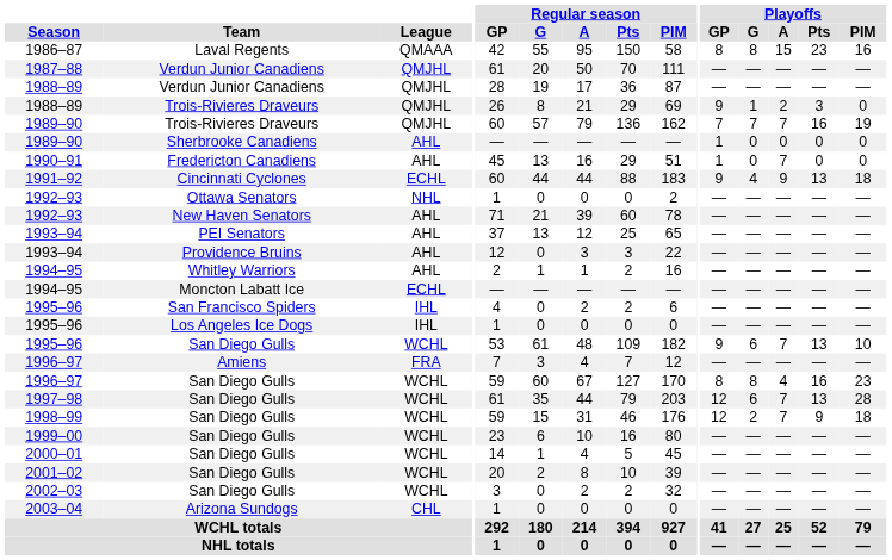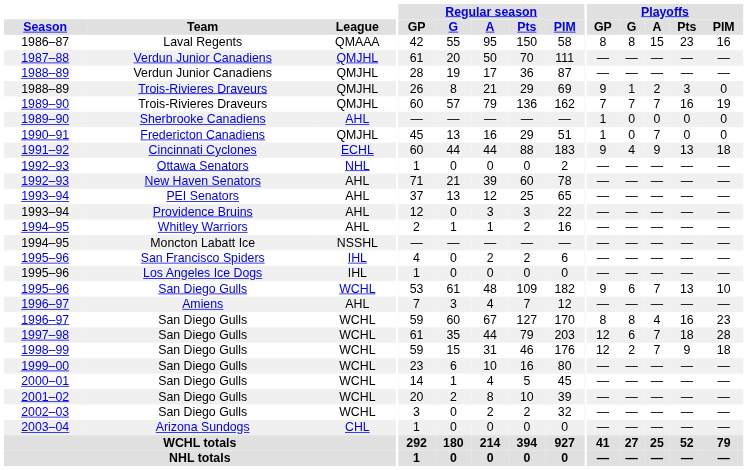 <table border="0" cellpadding="1" cellspacing="0" style="text-align:center; width:60em">
 <tr bgcolor="#e0e0e0">
 <th colspan="3" bgcolor="#ffffff"></th>
 <th rowspan="100" bgcolor="#ffffff"></th>
 <th colspan="5"><a href='#'>Regular season</a></th>
 <th rowspan="100" bgcolor="#ffffff"></th>
 <th colspan="5"><a href='#'>Playoffs</a></th>
 </tr>
 <tr bgcolor="#e0e0e0">
 <th><a href='#'>Season</a></th>
 <th>Team</th>
 <th>League</th>
 <th>GP</th>
 <th><a href='#'>G</a></th>
 <th><a href='#'>A</a></th>
 <th><a href='#'>Pts</a></th>
 <th><a href='#'>PIM</a></th>
 <th>GP</th>
 <th>G</th>
 <th>A</th>
 <th>Pts</th>
 <th>PIM</th>
 </tr>
 <tr>
 <td>1986–87</td>
 <td>Laval Regents</td>
 <td>QMAAA</td>
 <td>42</td>
 <td>55</td>
 <td>95</td>
 <td>150</td>
 <td>58</td>
 <td>8</td>
 <td>8</td>
 <td>15</td>
 <td>23</td>
 <td>16</td>
 </tr>
 <tr bgcolor="#f0f0f0">
 <td><a href='#'>1987–88</a></td>
 <td><a href='#'>Verdun Junior Canadiens</a></td>
 <td><a href='#'>QMJHL</a></td>
 <td>61</td>
 <td>20</td>
 <td>50</td>
 <td>70</td>
 <td>111</td>
 <td>—</td>
 <td>—</td>
 <td>—</td>
 <td>—</td>
 <td>—</td>
 </tr>
 <tr>
 <td><a href='#'>1988–89</a></td>
 <td>Verdun Junior Canadiens</td>
 <td>QMJHL</td>
 <td>28</td>
 <td>19</td>
 <td>17</td>
 <td>36</td>
 <td>87</td>
 <td>—</td>
 <td>—</td>
 <td>—</td>
 <td>—</td>
 <td>—</td>
 </tr>
 <tr bgcolor="#f0f0f0">
 <td>1988–89</td>
 <td><a href='#'>Trois-Rivieres Draveurs</a></td>
 <td>QMJHL</td>
 <td>26</td>
 <td>8</td>
 <td>21</td>
 <td>29</td>
 <td>69</td>
 <td>9</td>
 <td>1</td>
 <td>2</td>
 <td>3</td>
 <td>0</td>
 </tr>
 <tr>
 <td><a href='#'>1989–90</a></td>
 <td>Trois-Rivieres Draveurs</td>
 <td>QMJHL</td>
 <td>60</td>
 <td>57</td>
 <td>79</td>
 <td>136</td>
 <td>162</td>
 <td>7</td>
 <td>7</td>
 <td>7</td>
 <td>16</td>
 <td>19</td>
 </tr>
 <tr bgcolor="#f0f0f0">
 <td><a href='#'>1989–90</a></td>
 <td><a href='#'>Sherbrooke Canadiens</a></td>
 <td><a href='#'>AHL</a></td>
 <td>—</td>
 <td>—</td>
 <td>—</td>
 <td>—</td>
 <td>—</td>
 <td>1</td>
 <td>0</td>
 <td>0</td>
 <td>0</td>
 <td>0</td>
 </tr>
 <tr>
 <td><a href='#'>1990–91</a></td>
 <td><a href='#'>Fredericton Canadiens</a></td>
-<td>AHL</td>
+<td>QMJHL</td>
 <td>45</td>
 <td>13</td>
 <td>16</td>
 <td>29</td>
 <td>51</td>
 <td>1</td>
 <td>0</td>
 <td>7</td>
 <td>0</td>
 <td>0</td>
 </tr>
 <tr bgcolor="#f0f0f0">
 <td><a href='#'>1991–92</a></td>
 <td><a href='#'>Cincinnati Cyclones</a></td>
 <td><a href='#'>ECHL</a></td>
 <td>60</td>
 <td>44</td>
 <td>44</td>
 <td>88</td>
 <td>183</td>
 <td>9</td>
 <td>4</td>
 <td>9</td>
 <td>13</td>
 <td>18</td>
 </tr>
 <tr>
 <td><a href='#'>1992–93</a></td>
 <td><a href='#'>Ottawa Senators</a></td>
 <td><a href='#'>NHL</a></td>
 <td>1</td>
 <td>0</td>
 <td>0</td>
 <td>0</td>
 <td>2</td>
 <td>—</td>
 <td>—</td>
 <td>—</td>
 <td>—</td>
 <td>—</td>
 </tr>
 <tr bgcolor="#f0f0f0">
 <td><a href='#'>1992–93</a></td>
 <td><a href='#'>New Haven Senators</a></td>
 <td>AHL</td>
 <td>71</td>
 <td>21</td>
 <td>39</td>
 <td>60</td>
 <td>78</td>
 <td>—</td>
 <td>—</td>
 <td>—</td>
 <td>—</td>
 <td>—</td>
 </tr>
 <tr>
 <td><a href='#'>1993–94</a></td>
 <td><a href='#'>PEI Senators</a></td>
 <td>AHL</td>
 <td>37</td>
 <td>13</td>
 <td>12</td>
 <td>25</td>
 <td>65</td>
 <td>—</td>
 <td>—</td>
 <td>—</td>
 <td>—</td>
 <td>—</td>
 </tr>
 <tr bgcolor="#f0f0f0">
 <td>1993–94</td>
 <td><a href='#'>Providence Bruins</a></td>
 <td>AHL</td>
 <td>12</td>
 <td>0</td>
 <td>3</td>
 <td>3</td>
 <td>22</td>
 <td>—</td>
 <td>—</td>
 <td>—</td>
 <td>—</td>
 <td>—</td>
 </tr>
 <tr>
 <td><a href='#'>1994–95</a></td>
 <td><a href='#'>Whitley Warriors</a></td>
 <td>AHL</td>
 <td>2</td>
 <td>1</td>
 <td>1</td>
 <td>2</td>
 <td>16</td>
 <td>—</td>
 <td>—</td>
 <td>—</td>
 <td>—</td>
 <td>—</td>
 </tr>
 <tr bgcolor="#f0f0f0">
 <td>1994–95</td>
 <td>Moncton Labatt Ice</td>
-<td><a href='#'>ECHL</a></td>
+<td>NSSHL</td>
 <td>—</td>
 <td>—</td>
 <td>—</td>
 <td>—</td>
 <td>—</td>
 <td>—</td>
 <td>—</td>
 <td>—</td>
 <td>—</td>
 <td>—</td>
 </tr>
 <tr>
 <td><a href='#'>1995–96</a></td>
 <td><a href='#'>San Francisco Spiders</a></td>
 <td><a href='#'>IHL</a></td>
 <td>4</td>
 <td>0</td>
 <td>2</td>
 <td>2</td>
 <td>6</td>
 <td>—</td>
 <td>—</td>
 <td>—</td>
 <td>—</td>
 <td>—</td>
 </tr>
 <tr bgcolor="#f0f0f0">
 <td>1995–96</td>
 <td><a href='#'>Los Angeles Ice Dogs</a></td>
 <td>IHL</td>
 <td>1</td>
 <td>0</td>
 <td>0</td>
 <td>0</td>
 <td>0</td>
 <td>—</td>
 <td>—</td>
 <td>—</td>
 <td>—</td>
 <td>—</td>
 </tr>
 <tr>
 <td><a href='#'>1995–96</a></td>
 <td><a href='#'>San Diego Gulls</a></td>
 <td><a href='#'>WCHL</a></td>
 <td>53</td>
 <td>61</td>
 <td>48</td>
 <td>109</td>
 <td>182</td>
 <td>9</td>
 <td>6</td>
 <td>7</td>
 <td>13</td>
 <td>10</td>
 </tr>
 <tr bgcolor="#f0f0f0">
 <td><a href='#'>1996–97</a></td>
 <td><a href='#'>Amiens</a></td>
-<td><a href='#'>FRA</a></td>
+<td>AHL</td>
 <td>7</td>
 <td>3</td>
 <td>4</td>
 <td>7</td>
 <td>12</td>
 <td>—</td>
 <td>—</td>
 <td>—</td>
 <td>—</td>
 <td>—</td>
 </tr>
 <tr>
 <td><a href='#'>1996–97</a></td>
 <td>San Diego Gulls</td>
 <td>WCHL</td>
 <td>59</td>
 <td>60</td>
 <td>67</td>
 <td>127</td>
 <td>170</td>
 <td>8</td>
 <td>8</td>
 <td>4</td>
 <td>16</td>
 <td>23</td>
 </tr>
 <tr bgcolor="#f0f0f0">
 <td><a href='#'>1997–98</a></td>
 <td>San Diego Gulls</td>
 <td>WCHL</td>
 <td>61</td>
 <td>35</td>
 <td>44</td>
 <td>79</td>
 <td>203</td>
 <td>12</td>
 <td>6</td>
 <td>7</td>
-<td>13</td>
+<td>18</td>
 <td>28</td>
 </tr>
 <tr>
 <td><a href='#'>1998–99</a></td>
 <td>San Diego Gulls</td>
 <td>WCHL</td>
 <td>59</td>
 <td>15</td>
 <td>31</td>
 <td>46</td>
 <td>176</td>
 <td>12</td>
 <td>2</td>
 <td>7</td>
 <td>9</td>
 <td>18</td>
 </tr>
 <tr bgcolor="#f0f0f0">
 <td><a href='#'>1999–00</a></td>
 <td>San Diego Gulls</td>
 <td>WCHL</td>
 <td>23</td>
 <td>6</td>
 <td>10</td>
 <td>16</td>
 <td>80</td>
 <td>—</td>
 <td>—</td>
 <td>—</td>
 <td>—</td>
 <td>—</td>
 </tr>
 <tr>
 <td><a href='#'>2000–01</a></td>
 <td>San Diego Gulls</td>
 <td>WCHL</td>
 <td>14</td>
 <td>1</td>
 <td>4</td>
 <td>5</td>
 <td>45</td>
 <td>—</td>
 <td>—</td>
 <td>—</td>
 <td>—</td>
 <td>—</td>
 </tr>
 <tr bgcolor="#f0f0f0">
 <td><a href='#'>2001–02</a></td>
 <td>San Diego Gulls</td>
 <td>WCHL</td>
 <td>20</td>
 <td>2</td>
 <td>8</td>
 <td>10</td>
 <td>39</td>
 <td>—</td>
 <td>—</td>
 <td>—</td>
 <td>—</td>
 <td>—</td>
 </tr>
 <tr>
 <td><a href='#'>2002–03</a></td>
 <td>San Diego Gulls</td>
 <td>WCHL</td>
 <td>3</td>
 <td>0</td>
 <td>2</td>
 <td>2</td>
 <td>32</td>
 <td>—</td>
 <td>—</td>
 <td>—</td>
 <td>—</td>
 <td>—</td>
 </tr>
 <tr bgcolor="#f0f0f0">
 <td><a href='#'>2003–04</a></td>
 <td><a href='#'>Arizona Sundogs</a></td>
 <td><a href='#'>CHL</a></td>
 <td>1</td>
 <td>0</td>
 <td>0</td>
 <td>0</td>
 <td>0</td>
 <td>—</td>
 <td>—</td>
 <td>—</td>
 <td>—</td>
 <td>—</td>
 </tr>
 <tr bgcolor="#e0e0e0">
 <th colspan="3">WCHL totals</th>
 <th>292</th>
 <th>180</th>
 <th>214</th>
 <th>394</th>
 <th>927</th>
 <th>41</th>
 <th>27</th>
 <th>25</th>
 <th>52</th>
 <th>79</th>
 </tr>
 <tr bgcolor="#e0e0e0">
 <th colspan="3">NHL totals</th>
 <th>1</th>
 <th>0</th>
 <th>0</th>
 <th>0</th>
 <th>0</th>
 <th>—</th>
 <th>—</th>
 <th>—</th>
 <th>—</th>
 <th>—</th>
 </tr>
 </table>
